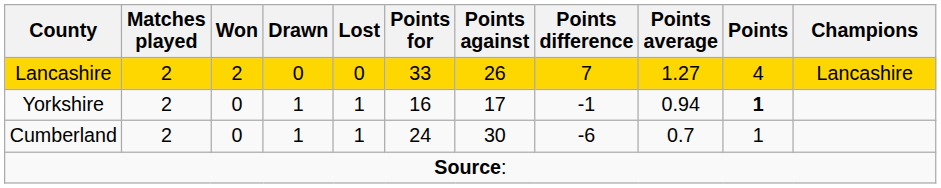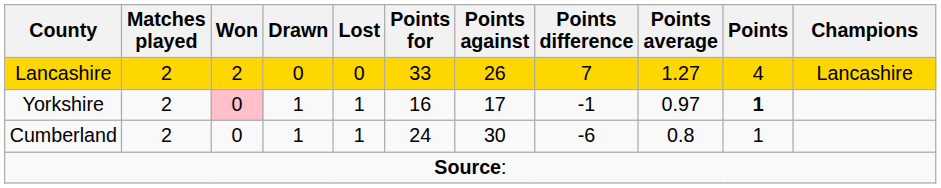 <table class="wikitable plainrowheaders" style="text-align: center; width: 60%">
 <tr>
 <th scope="col" style="width: 5%;">County</th>
 <th scope="col" style="width: 5%;">Matches played</th>
 <th scope="col" style="width: 5%;">Won</th>
 <th scope="col" style="width: 5%;">Drawn</th>
 <th scope="col" style="width: 5%;">Lost</th>
 <th scope="col" style="width: 5%;">Points for</th>
 <th scope="col" style="width: 5%;">Points against</th>
 <th scope="col" style="width: 5%;">Points difference</th>
 <th scope="col" style="width: 5%;">Points average</th>
 <th scope="col" style="width: 5%;">Points</th>
 <th scope="col" style="width: 15%;">Champions</th>
 </tr>
 <tr style="background: gold;">
 <td>Lancashire</td>
 <td>2</td>
 <td>2</td>
 <td>0</td>
 <td>0</td>
 <td>33</td>
 <td>26</td>
 <td>7</td>
 <td>1.27</td>
 <td>4</td>
 <td>Lancashire</td>
 </tr>
 <tr>
 <td>Yorkshire</td>
 <td>2</td>
-<td>0</td>
+<td style="background: pink;">0</td>
 <td>1</td>
 <td>1</td>
 <td>16</td>
 <td>17</td>
 <td>-1</td>
-<td>0.94</td>
+<td>0.97</td>
 <td><strong>1</strong></td>
 <td></td>
 </tr>
 <tr>
 <td>Cumberland</td>
 <td>2</td>
 <td>0</td>
 <td>1</td>
 <td>1</td>
 <td>24</td>
 <td>30</td>
 <td>-6</td>
-<td>0.7</td>
+<td>0.8</td>
 <td>1</td>
 <td></td>
 </tr>
 <tr>
 <td colspan="11"><strong>Source</strong>:</td>
 </tr>
 </table>
